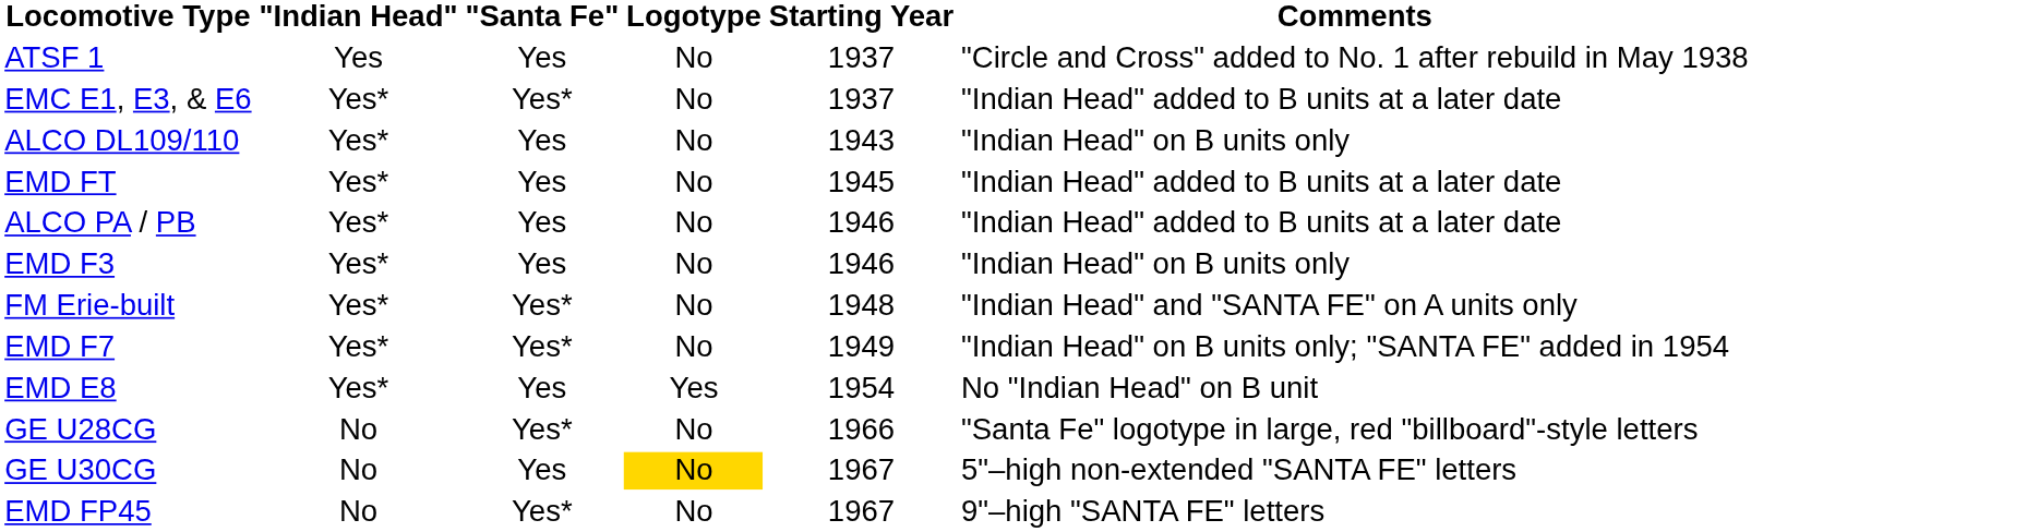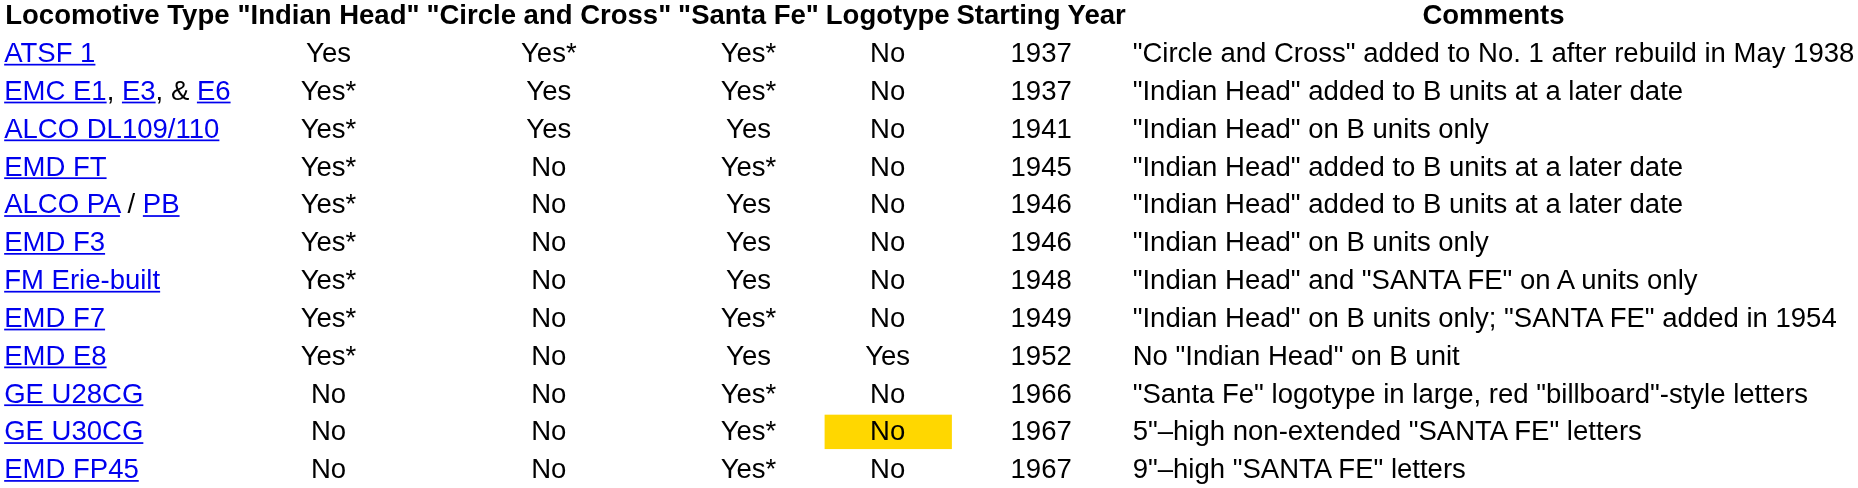 <table class="toccolours">
 <tr>
 <td align="center"><strong>Locomotive Type</strong></td>
 <td align="center"><strong>"Indian Head"</strong></td>
+<td align="center"><strong>"Circle and Cross"</strong></td>
 <td align="center"><strong>"Santa Fe"</strong></td>
 <td align="center"><strong>Logotype</strong></td>
 <td align="center"><strong>Starting Year</strong></td>
 <td align="center"><strong>Comments</strong></td>
 </tr>
 <tr>
 <td align="left"><a href='#'>ATSF 1</a></td>
 <td align="center">Yes</td>
-<td align="center">Yes</td>
+<td align="center">Yes*</td>
+<td align="center">Yes*</td>
 <td align="center">No</td>
 <td align="center">1937</td>
 <td align="left">"Circle and Cross" added to No. 1 after rebuild in May 1938</td>
 </tr>
 <tr>
 <td align="left"><a href='#'>EMC E1</a>, <a href='#'>E3</a>, & <a href='#'>E6</a></td>
 <td align="center">Yes*</td>
+<td align="center">Yes</td>
 <td align="center">Yes*</td>
 <td align="center">No</td>
 <td align="center">1937</td>
 <td align="left">"Indian Head" added to B units at a later date</td>
 </tr>
 <tr>
 <td align="left"><a href='#'>ALCO DL109/110</a></td>
 <td align="center">Yes*</td>
 <td align="center">Yes</td>
+<td align="center">Yes</td>
 <td align="center">No</td>
-<td align="center">1943</td>
+<td align="center">1941</td>
 <td align="left">"Indian Head" on B units only</td>
 </tr>
 <tr>
 <td align="left"><a href='#'>EMD FT</a></td>
 <td align="center">Yes*</td>
-<td align="center">Yes</td>
+<td align="center">No</td>
+<td align="center">Yes*</td>
 <td align="center">No</td>
 <td align="center">1945</td>
 <td align="left">"Indian Head" added to B units at a later date</td>
 </tr>
 <tr>
 <td align="left"><a href='#'>ALCO PA</a> / <a href='#'>PB</a></td>
 <td align="center">Yes*</td>
+<td align="center">No</td>
 <td align="center">Yes</td>
 <td align="center">No</td>
 <td align="center">1946</td>
 <td align="left">"Indian Head" added to B units at a later date</td>
 </tr>
 <tr>
 <td align="left"><a href='#'>EMD F3</a></td>
 <td align="center">Yes*</td>
+<td align="center">No</td>
 <td align="center">Yes</td>
 <td align="center">No</td>
 <td align="center">1946</td>
 <td align="left">"Indian Head" on B units only</td>
 </tr>
 <tr>
 <td align="left"><a href='#'>FM Erie-built</a></td>
 <td align="center">Yes*</td>
-<td align="center">Yes*</td>
+<td align="center">No</td>
+<td align="center">Yes</td>
 <td align="center">No</td>
 <td align="center">1948</td>
 <td align="left">"Indian Head" and "SANTA FE" on A units only</td>
 </tr>
 <tr>
 <td align="left"><a href='#'>EMD F7</a></td>
 <td align="center">Yes*</td>
+<td align="center">No</td>
 <td align="center">Yes*</td>
 <td align="center">No</td>
 <td align="center">1949</td>
 <td align="left">"Indian Head" on B units only; "SANTA FE" added in 1954</td>
 </tr>
 <tr>
 <td align="left"><a href='#'>EMD E8</a></td>
 <td align="center">Yes*</td>
+<td align="center">No</td>
 <td align="center">Yes</td>
 <td align="center">Yes</td>
-<td align="center">1954</td>
+<td align="center">1952</td>
 <td align="left">No "Indian Head" on B unit</td>
 </tr>
 <tr>
 <td align="left"><a href='#'>GE U28CG</a></td>
+<td align="center">No</td>
 <td align="center">No</td>
 <td align="center">Yes*</td>
 <td align="center">No</td>
 <td align="center">1966</td>
 <td align="left">"Santa Fe" logotype in large, red "billboard"-style letters</td>
 </tr>
 <tr>
 <td align="left"><a href='#'>GE U30CG</a></td>
 <td align="center">No</td>
-<td align="center">Yes</td>
+<td align="center">No</td>
+<td align="center">Yes*</td>
 <td align="center" style="background: gold;">No</td>
 <td align="center">1967</td>
 <td align="left">5"–high non-extended "SANTA FE" letters</td>
 </tr>
 <tr>
 <td align="left"><a href='#'>EMD FP45</a></td>
 <td align="center">No</td>
+<td align="center">No</td>
 <td align="center">Yes*</td>
 <td align="center">No</td>
 <td align="center">1967</td>
 <td align="left">9"–high "SANTA FE" letters</td>
 </tr>
 </table>
